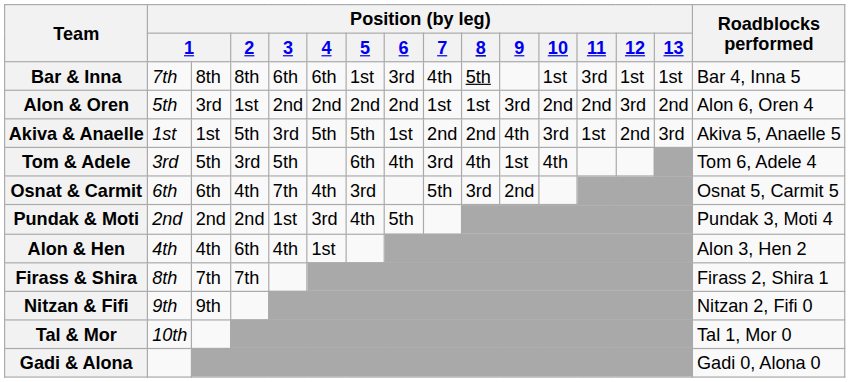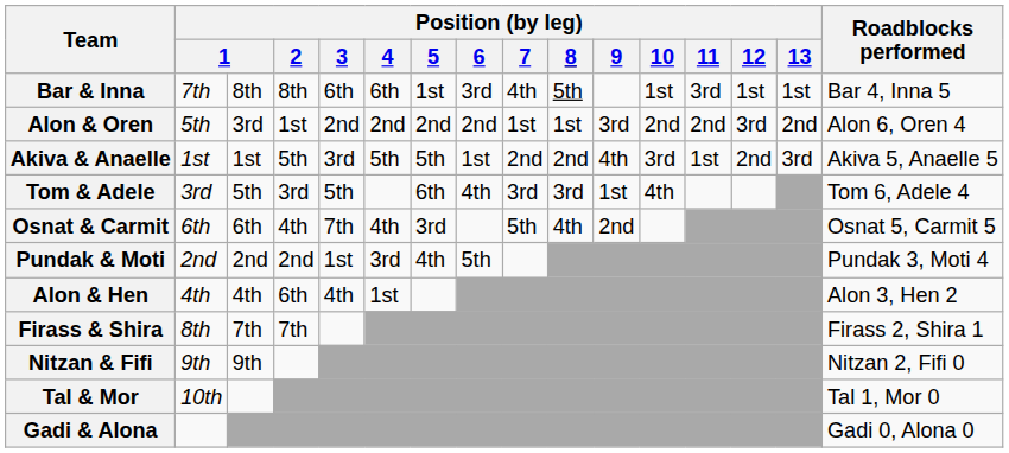 <table class=wikitable style="white-space:nowrap; font-size:95%">
 <tr>
 <th rowspan=2>Team</th>
 <th colspan=14>Position (by leg)</th>
 <th rowspan=2>Roadblocks<br>performed</th>
 </tr>
 <tr>
 <th colspan="2"><a href='#'>1</a></th>
 <th><a href='#'>2</a></th>
 <th><a href='#'>3</a></th>
 <th><a href='#'>4</a></th>
 <th><a href='#'>5</a></th>
 <th><a href='#'>6</a></th>
 <th><a href='#'>7</a></th>
 <th><u><a href='#'>8</a></u></th>
 <th><a href='#'>9</a></th>
 <th><span></span><a href='#'>10</a><span></span></th>
 <th><a href='#'>11</a></th>
 <th><a href='#'>12</a></th>
 <th><a href='#'>13</a></th>
 </tr>
 <tr>
 <th>Bar & Inna</th>
 <td><em>7th</em></td>
 <td>8th</td>
 <td>8th</td>
 <td>6th</td>
 <td>6th</td>
 <td>1st</td>
 <td>3rd</td>
 <td>4th</td>
 <td><u>5th</u></td>
 <td></td>
 <td>1st</td>
 <td>3rd</td>
 <td>1st</td>
 <td>1st</td>
 <td>Bar 4, Inna 5</td>
 </tr>
 <tr>
 <th>Alon & Oren</th>
 <td><em>5th</em></td>
 <td>3rd</td>
 <td>1st</td>
 <td>2nd</td>
 <td>2nd</td>
 <td>2nd</td>
 <td>2nd</td>
 <td>1st</td>
 <td>1st</td>
 <td>3rd</td>
 <td>2nd</td>
 <td>2nd</td>
 <td>3rd</td>
 <td>2nd</td>
 <td>Alon 6, Oren 4</td>
 </tr>
 <tr>
 <th>Akiva & Anaelle</th>
 <td><em>1st</em></td>
 <td>1st</td>
 <td>5th</td>
 <td>3rd</td>
 <td>5th</td>
 <td>5th</td>
 <td>1st</td>
 <td>2nd</td>
 <td>2nd</td>
 <td>4th</td>
 <td>3rd</td>
 <td>1st</td>
 <td>2nd</td>
 <td>3rd</td>
 <td>Akiva 5, Anaelle 5</td>
 </tr>
 <tr>
 <th>Tom & Adele</th>
 <td><em>3rd</em></td>
 <td>5th</td>
 <td>3rd</td>
 <td>5th</td>
 <td></td>
 <td>6th</td>
 <td>4th</td>
 <td>3rd</td>
-<td>4th</td>
+<td>3rd</td>
 <td>1st</td>
 <td>4th</td>
 <td></td>
 <td></td>
 <td bgcolor=darkgray></td>
 <td>Tom 6, Adele 4</td>
 </tr>
 <tr>
 <th>Osnat & Carmit </th>
 <td><em>6th</em></td>
 <td>6th</td>
 <td>4th</td>
 <td>7th</td>
 <td>4th</td>
 <td>3rd</td>
 <td></td>
 <td>5th</td>
-<td>3rd</td>
+<td>4th</td>
 <td>2nd</td>
 <td></td>
 <td colspan=3 bgcolor=darkgray></td>
 <td>Osnat 5, Carmit 5</td>
 </tr>
 <tr>
 <th>Pundak & Moti</th>
 <td><em>2nd</em></td>
 <td>2nd</td>
 <td>2nd</td>
 <td>1st</td>
 <td>3rd</td>
 <td>4th</td>
 <td>5th</td>
 <td></td>
 <td colspan=6 bgcolor=darkgray></td>
 <td>Pundak 3, Moti 4</td>
 </tr>
 <tr>
 <th>Alon & Hen</th>
 <td><em>4th</em></td>
 <td>4th</td>
 <td>6th</td>
 <td>4th</td>
 <td>1st</td>
 <td></td>
 <td colspan=8 bgcolor=darkgray></td>
 <td>Alon 3, Hen 2</td>
 </tr>
 <tr>
 <th>Firass & Shira</th>
 <td><em>8th</em></td>
 <td>7th</td>
 <td>7th</td>
 <td></td>
 <td colspan=10 bgcolor=darkgray></td>
 <td>Firass 2, Shira 1</td>
 </tr>
 <tr>
 <th>Nitzan & Fifi</th>
 <td><em>9th</em></td>
 <td>9th</td>
 <td></td>
 <td colspan=11 bgcolor=darkgray></td>
 <td>Nitzan 2, Fifi 0</td>
 </tr>
 <tr>
 <th>Tal & Mor</th>
 <td><em>10th</em></td>
 <td></td>
 <td colspan=12 bgcolor=darkgray></td>
 <td>Tal 1, Mor 0</td>
 </tr>
 <tr>
 <th>Gadi & Alona</th>
 <td><em></em></td>
 <td colspan=13 bgcolor=darkgray></td>
 <td>Gadi 0, Alona 0</td>
 </tr>
 </table>
